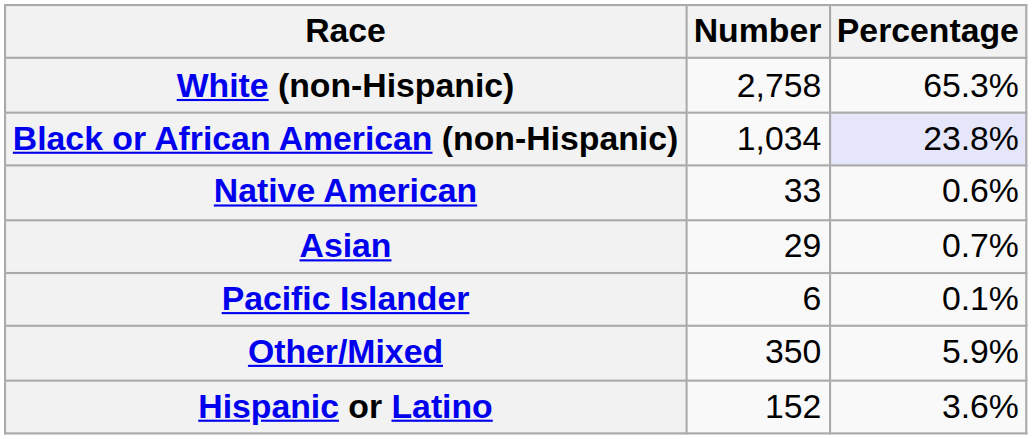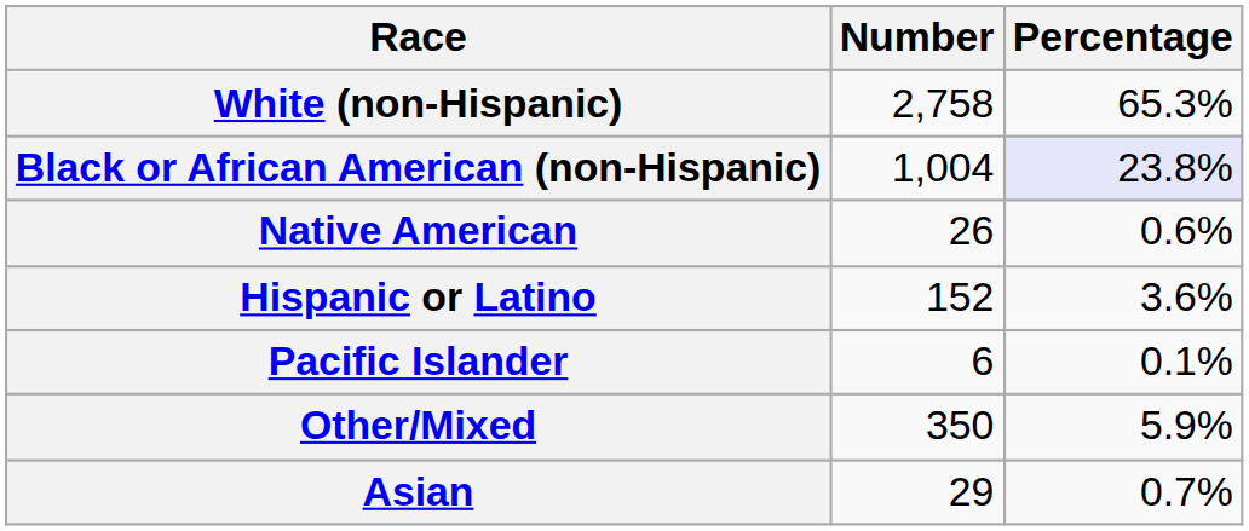 <table class="wikitable" style="text-align:right">
 <tr>
 <th scope="col">Race</th>
 <th scope="col">Number</th>
 <th scope="col">Percentage</th>
 </tr>
 <tr>
 <th scope="row"><a href='#'>White</a> (non-Hispanic)</th>
 <td>2,758</td>
 <td>65.3%</td>
 </tr>
 <tr>
 <th scope="row"><a href='#'>Black or African American</a> (non-Hispanic)</th>
-<td>1,034</td>
+<td>1,004</td>
 <td style="background: lavender;">23.8%</td>
 </tr>
 <tr>
 <th scope="row"><a href='#'>Native American</a></th>
-<td>33</td>
+<td>26</td>
 <td>0.6%</td>
 </tr>
 <tr>
-<th scope="row"><a href='#'>Asian</a></th>
-<td>29</td>
-<td>0.7%</td>
+<th scope="row"><a href='#'>Hispanic</a> or <a href='#'>Latino</a></th>
+<td>152</td>
+<td>3.6%</td>
 </tr>
 <tr>
 <th scope="row"><a href='#'>Pacific Islander</a></th>
 <td>6</td>
 <td>0.1%</td>
 </tr>
 <tr>
 <th scope="row"><a href='#'>Other/Mixed</a></th>
 <td>350</td>
 <td>5.9%</td>
 </tr>
 <tr>
-<th scope="row"><a href='#'>Hispanic</a> or <a href='#'>Latino</a></th>
-<td>152</td>
-<td>3.6%</td>
+<th scope="row"><a href='#'>Asian</a></th>
+<td>29</td>
+<td>0.7%</td>
 </tr>
 </table>
